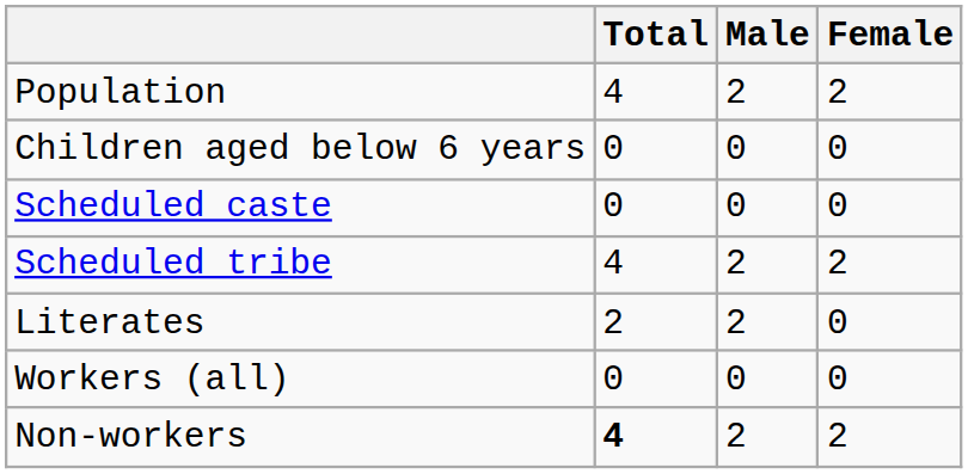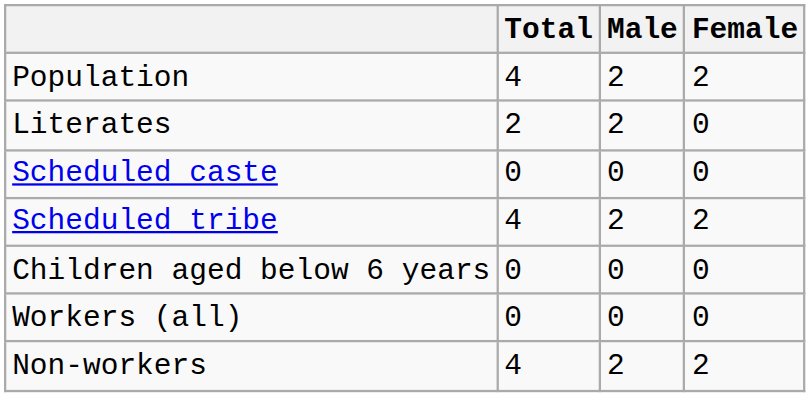 <table class="wikitable sortable">
 <tr>
 <th></th>
 <th>Total</th>
 <th>Male</th>
 <th>Female</th>
 </tr>
 <tr>
 <td>Population</td>
 <td>4</td>
 <td>2</td>
 <td>2</td>
 </tr>
 <tr>
-<td>Children aged below 6 years</td>
-<td>0</td>
-<td>0</td>
+<td>Literates</td>
+<td>2</td>
+<td>2</td>
 <td>0</td>
 </tr>
 <tr>
 <td><a href='#'>Scheduled caste</a></td>
 <td>0</td>
 <td>0</td>
 <td>0</td>
 </tr>
 <tr>
 <td><a href='#'>Scheduled tribe</a></td>
 <td>4</td>
 <td>2</td>
 <td>2</td>
 </tr>
 <tr>
-<td>Literates</td>
-<td>2</td>
-<td>2</td>
+<td>Children aged below 6 years</td>
+<td>0</td>
+<td>0</td>
 <td>0</td>
 </tr>
 <tr>
 <td>Workers (all)</td>
 <td>0</td>
 <td>0</td>
 <td>0</td>
 </tr>
 <tr>
 <td>Non-workers</td>
-<td><strong>4</strong></td>
+<td>4</td>
 <td>2</td>
 <td>2</td>
 </tr>
 </table>
